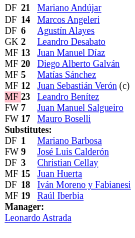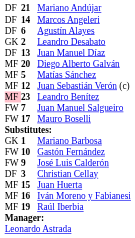 <table style="font-size:90%; margin:0.2em auto;" cellspacing="0" cellpadding="0">
 <tr>
 <th width="25"></th>
 <th width="25"></th>
 </tr>
 <tr>
 <td>DF</td>
 <td><strong>21</strong></td>
 <td> <a href='#'>Mariano Andújar</a></td>
 </tr>
 <tr>
 <td>DF</td>
 <td><strong>14</strong></td>
 <td> <a href='#'>Marcos Angeleri</a></td>
 <td></td>
 </tr>
 <tr>
 <td>DF</td>
 <td><strong>6</strong></td>
 <td> <a href='#'>Agustín Alayes</a></td>
 <td></td>
 <td></td>
 </tr>
 <tr>
 <td>GK</td>
 <td><strong>2</strong></td>
 <td> <a href='#'>Leandro Desabato</a></td>
 <td></td>
 </tr>
 <tr>
-<td>MF</td>
+<td>DF</td>
 <td><strong>13</strong></td>
 <td> <a href='#'>Juan Manuel Díaz</a></td>
 </tr>
 <tr>
 <td>MF</td>
 <td><strong>20</strong></td>
 <td> <a href='#'>Diego Alberto Galván</a></td>
 <td></td>
 <td></td>
 </tr>
 <tr>
 <td>MF</td>
 <td><strong>5</strong></td>
 <td> <a href='#'>Matías Sánchez</a></td>
 </tr>
 <tr>
 <td>MF</td>
 <td><strong>12</strong></td>
 <td> <a href='#'>Juan Sebastián Verón</a> (c)</td>
 </tr>
 <tr>
 <td style="background: pink;">MF</td>
 <td><strong>23</strong></td>
 <td> <a href='#'>Leandro Benítez</a></td>
 </tr>
 <tr>
 <td>FW</td>
 <td><strong>7</strong></td>
 <td> <a href='#'>Juan Manuel Salgueiro</a></td>
 <td></td>
 <td></td>
 </tr>
 <tr>
 <td>FW</td>
 <td><strong>17</strong></td>
 <td> <a href='#'>Mauro Boselli</a></td>
 </tr>
 <tr>
 <td colspan=3><strong>Substitutes:</strong></td>
 </tr>
 <tr>
-<td>DF</td>
+<td>GK</td>
 <td><strong>1</strong></td>
 <td> <a href='#'>Mariano Barbosa</a></td>
+</tr>
+<tr>
+<td>FW</td>
+<td><strong>10</strong></td>
+<td> <a href='#'>Gastón Fernández</a></td>
+<td></td>
+<td></td>
 </tr>
 <tr>
 <td>FW</td>
 <td><strong>9</strong></td>
 <td> <a href='#'>José Luis Calderón</a></td>
 <td></td>
 <td></td>
 </tr>
 <tr>
 <td>DF</td>
 <td><strong>3</strong></td>
 <td> <a href='#'>Christian Cellay</a></td>
 </tr>
 <tr>
 <td>MF</td>
 <td><strong>15</strong></td>
 <td> <a href='#'>Juan Huerta</a></td>
 </tr>
 <tr>
-<td>DF</td>
-<td><strong>18</strong></td>
+<td>MF</td>
+<td><strong>16</strong></td>
 <td> <a href='#'>Iván Moreno y Fabianesi</a></td>
 <td></td>
 <td></td>
 </tr>
 <tr>
 <td>MF</td>
 <td><strong>19</strong></td>
 <td> <a href='#'>Raúl Iberbia</a></td>
 </tr>
 <tr>
 <td colspan=3><strong>Manager:</strong></td>
 </tr>
 <tr>
 <td colspan=4> <a href='#'>Leonardo Astrada</a></td>
 </tr>
 </table>
